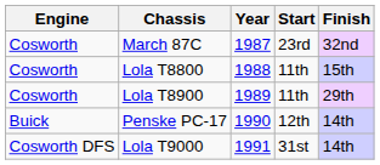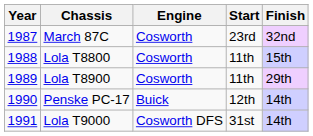 <table class="wikitable" style="font-size: 95%;">
 <tr>
+<th>Year</th>
+<th>Chassis</th>
 <th>Engine</th>
-<th>Chassis</th>
-<th>Year</th>
 <th>Start</th>
 <th>Finish</th>
 </tr>
 <tr>
+<td><a href='#'>1987</a></td>
+<td><a href='#'>March</a> 87C</td>
 <td><a href='#'>Cosworth</a></td>
-<td><a href='#'>March</a> 87C</td>
-<td><a href='#'>1987</a></td>
 <td>23rd</td>
 <td style="background:#EFCFFF;">32nd</td>
 </tr>
 <tr>
+<td><a href='#'>1988</a></td>
+<td><a href='#'>Lola</a> T8800</td>
 <td><a href='#'>Cosworth</a></td>
-<td><a href='#'>Lola</a> T8800</td>
-<td><a href='#'>1988</a></td>
 <td>11th</td>
 <td style="background:#CFCFFF;">15th</td>
 </tr>
 <tr>
+<td><a href='#'>1989</a></td>
+<td><a href='#'>Lola</a> T8900</td>
 <td><a href='#'>Cosworth</a></td>
-<td><a href='#'>Lola</a> T8900</td>
-<td><a href='#'>1989</a></td>
 <td>11th</td>
 <td style="background:#EFCFFF;">29th</td>
 </tr>
 <tr>
+<td><a href='#'>1990</a></td>
+<td><a href='#'>Penske</a> PC-17</td>
 <td><a href='#'>Buick</a></td>
-<td><a href='#'>Penske</a> PC-17</td>
-<td><a href='#'>1990</a></td>
 <td>12th</td>
 <td style="background:#CFCFFF;">14th</td>
 </tr>
 <tr>
+<td><a href='#'>1991</a></td>
+<td><a href='#'>Lola</a> T9000</td>
 <td><a href='#'>Cosworth</a> DFS</td>
-<td><a href='#'>Lola</a> T9000</td>
-<td><a href='#'>1991</a></td>
 <td>31st</td>
 <td style="background:#CFCFFF;">14th</td>
 </tr>
 </table>
